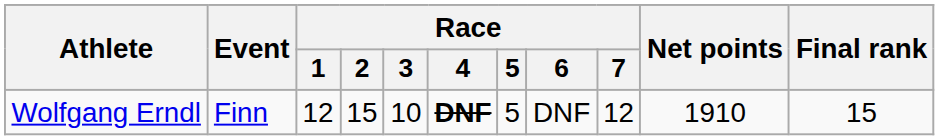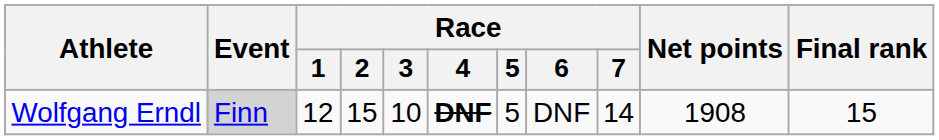 <table class="wikitable" style="font-size:90%">
 <tr>
 <th rowspan="2">Athlete</th>
 <th rowspan="2">Event</th>
 <th colspan=7>Race</th>
 <th rowspan=2>Net points</th>
 <th rowspan=2>Final rank</th>
 </tr>
 <tr style="font-size:95%">
 <th>1</th>
 <th>2</th>
 <th>3</th>
 <th>4</th>
 <th>5</th>
 <th>6</th>
 <th>7</th>
 </tr>
 <tr align=center>
 <td align=left><a href='#'>Wolfgang Erndl</a></td>
-<td align=left><a href='#'>Finn</a></td>
+<td align=left style="background: lightgrey;"><a href='#'>Finn</a></td>
 <td>12</td>
 <td>15</td>
 <td>10</td>
 <td><strong><s>DNF</s></strong></td>
 <td>5</td>
 <td>DNF</td>
-<td>12</td>
-<td>1910</td>
+<td>14</td>
+<td>1908</td>
 <td>15</td>
 </tr>
 </table>
